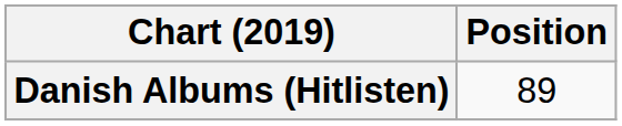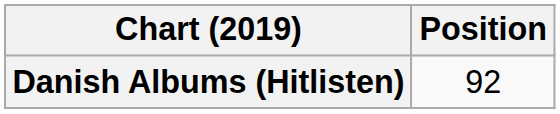 <table class="wikitable plainrowheaders" style="text-align:center">
 <tr>
 <th scope="col">Chart (2019)</th>
 <th scope="col">Position</th>
 </tr>
 <tr>
 <th scope="row">Danish Albums (Hitlisten)</th>
-<td>89</td>
+<td>92</td>
 </tr>
 </table>
